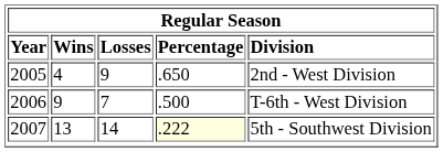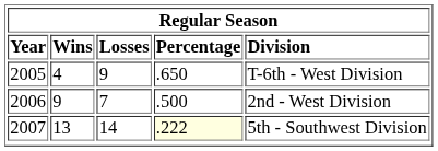 <table border="1" cellpadding="1">
 <tr>
 <td colspan="8" align="center"><strong>Regular Season</strong></td>
 </tr>
 <tr>
 <td><strong>Year</strong></td>
 <td><strong>Wins</strong></td>
 <td><strong>Losses</strong></td>
 <td><strong>Percentage</strong></td>
 <td><strong>Division</strong></td>
 </tr>
 <tr>
 <td>2005</td>
 <td>4</td>
 <td>9</td>
 <td>.650</td>
-<td>2nd - West Division</td>
+<td>T-6th - West Division</td>
 </tr>
 <tr>
 <td>2006</td>
 <td>9</td>
 <td>7</td>
 <td>.500</td>
-<td>T-6th - West Division</td>
+<td>2nd - West Division</td>
 </tr>
 <tr>
 <td>2007</td>
 <td>13</td>
 <td>14</td>
 <td style="background: lightyellow;">.222</td>
 <td>5th - Southwest Division</td>
 </tr>
 <tr>
 </tr>
 </table>
